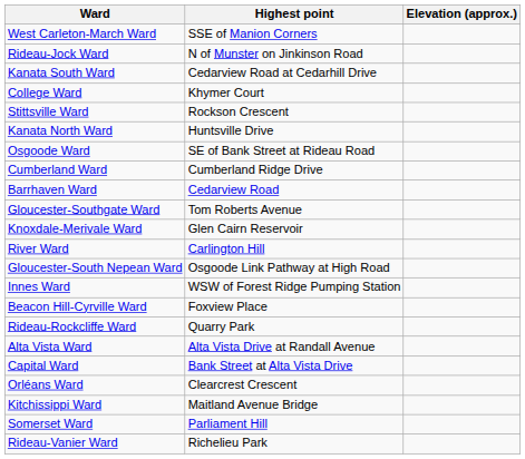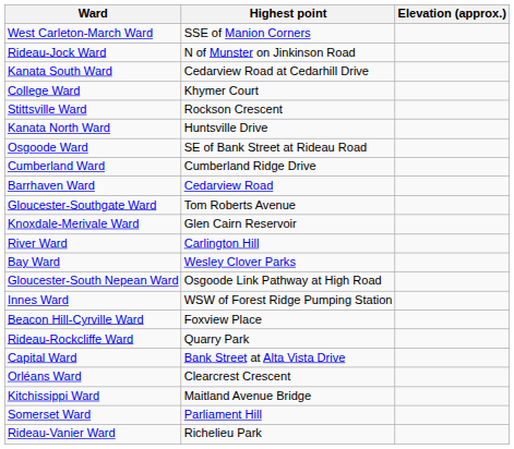 <table class="wikitable">
 <tr>
 <th>Ward</th>
 <th>Highest point</th>
 <th>Elevation (approx.)</th>
 </tr>
 <tr>
 <td><a href='#'>West Carleton-March Ward</a></td>
 <td> SSE of <a href='#'>Manion Corners</a></td>
 <td></td>
 </tr>
 <tr>
 <td><a href='#'>Rideau-Jock Ward</a></td>
 <td> N of <a href='#'>Munster</a> on Jinkinson Road</td>
 <td></td>
 </tr>
 <tr>
 <td><a href='#'>Kanata South Ward</a></td>
 <td>Cedarview Road at Cedarhill Drive</td>
 <td></td>
 </tr>
 <tr>
 <td><a href='#'>College Ward</a></td>
 <td>Khymer Court</td>
 <td></td>
 </tr>
 <tr>
 <td><a href='#'>Stittsville Ward</a></td>
 <td>Rockson Crescent</td>
 <td></td>
 </tr>
 <tr>
 <td><a href='#'>Kanata North Ward</a></td>
 <td>Huntsville Drive</td>
 <td></td>
 </tr>
 <tr>
 <td><a href='#'>Osgoode Ward</a></td>
 <td> SE of Bank Street at Rideau Road</td>
 <td></td>
 </tr>
 <tr>
 <td><a href='#'>Cumberland Ward</a></td>
 <td>Cumberland Ridge Drive</td>
 <td></td>
 </tr>
 <tr>
 <td><a href='#'>Barrhaven Ward</a></td>
 <td><a href='#'>Cedarview Road</a></td>
 <td></td>
 </tr>
 <tr>
 <td><a href='#'>Gloucester-Southgate Ward</a></td>
 <td>Tom Roberts Avenue</td>
 <td></td>
 </tr>
 <tr>
 <td><a href='#'>Knoxdale-Merivale Ward</a></td>
 <td>Glen Cairn Reservoir</td>
 <td></td>
 </tr>
 <tr>
 <td><a href='#'>River Ward</a></td>
 <td><a href='#'>Carlington Hill</a></td>
 <td></td>
 </tr>
 <tr>
+<td><a href='#'>Bay Ward</a></td>
+<td><a href='#'>Wesley Clover Parks</a></td>
+<td></td>
+</tr>
+<tr>
 <td><a href='#'>Gloucester-South Nepean Ward</a></td>
 <td>Osgoode Link Pathway at High Road</td>
 <td></td>
 </tr>
 <tr>
 <td><a href='#'>Innes Ward</a></td>
 <td> WSW of Forest Ridge Pumping Station</td>
 <td></td>
 </tr>
 <tr>
 <td><a href='#'>Beacon Hill-Cyrville Ward</a></td>
 <td>Foxview Place</td>
 <td></td>
 </tr>
 <tr>
 <td><a href='#'>Rideau-Rockcliffe Ward</a></td>
 <td>Quarry Park</td>
-<td></td>
-</tr>
-<tr>
-<td><a href='#'>Alta Vista Ward</a></td>
-<td><a href='#'>Alta Vista Drive</a> at Randall Avenue</td>
 <td></td>
 </tr>
 <tr>
 <td><a href='#'>Capital Ward</a></td>
 <td><a href='#'>Bank Street</a> at <a href='#'>Alta Vista Drive</a></td>
 <td></td>
 </tr>
 <tr>
 <td><a href='#'>Orléans Ward</a></td>
 <td>Clearcrest Crescent</td>
 <td></td>
 </tr>
 <tr>
 <td><a href='#'>Kitchissippi Ward</a></td>
 <td>Maitland Avenue Bridge</td>
 <td></td>
 </tr>
 <tr>
 <td><a href='#'>Somerset Ward</a></td>
 <td><a href='#'>Parliament Hill</a></td>
 <td></td>
 </tr>
 <tr>
 <td><a href='#'>Rideau-Vanier Ward</a></td>
 <td>Richelieu Park</td>
 <td></td>
 </tr>
 </table>
